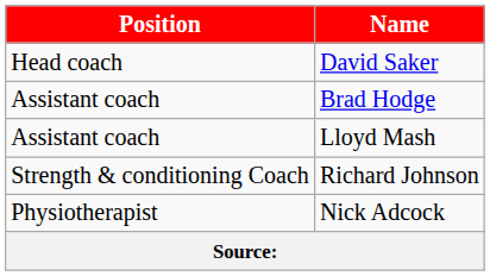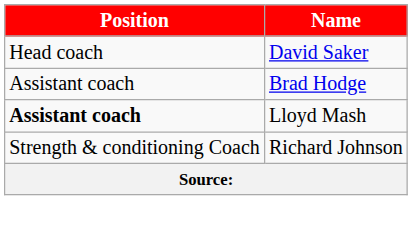 <table class="wikitable">
 <tr>
 <th style="background:red; color:white; text-align:center;">Position</th>
 <th style="background:red; color:white; text-align:center;">Name</th>
 </tr>
 <tr>
 <td>Head coach</td>
 <td><a href='#'>David Saker</a></td>
 </tr>
 <tr>
 <td>Assistant coach</td>
 <td><a href='#'>Brad Hodge</a></td>
 </tr>
 <tr>
-<td>Assistant coach</td>
+<td><strong>Assistant coach</strong></td>
 <td>Lloyd Mash</td>
 </tr>
 <tr>
 <td>Strength & conditioning Coach</td>
 <td>Richard Johnson</td>
 </tr>
 <tr>
-<td>Physiotherapist</td>
-<td>Nick Adcock</td>
-</tr>
-<tr>
 <th colspan="2" style="text-align:center;"><small>Source:</small></th>
 </tr>
 </table>
